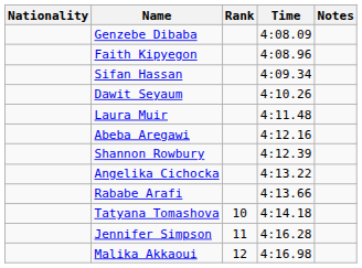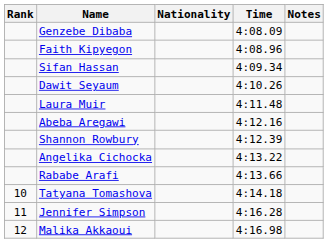 <table class="wikitable sortable" style="text-align:center">
 <tr>
+<th>Rank</th>
+<th>Name</th>
 <th>Nationality</th>
-<th>Name</th>
-<th>Rank</th>
 <th>Time</th>
 <th>Notes</th>
 </tr>
 <tr>
+<td></td>
+<td align=left><a href='#'>Genzebe Dibaba</a></td>
 <td align=left></td>
-<td align=left><a href='#'>Genzebe Dibaba</a></td>
-<td></td>
 <td>4:08.09</td>
 <td></td>
 </tr>
 <tr>
+<td></td>
+<td align=left><a href='#'>Faith Kipyegon</a></td>
 <td align=left></td>
-<td align=left><a href='#'>Faith Kipyegon</a></td>
-<td></td>
 <td>4:08.96</td>
 <td></td>
 </tr>
 <tr>
+<td></td>
+<td align=left><a href='#'>Sifan Hassan</a></td>
 <td align=left></td>
-<td align=left><a href='#'>Sifan Hassan</a></td>
-<td></td>
 <td>4:09.34</td>
 <td></td>
 </tr>
 <tr>
+<td></td>
+<td align=left><a href='#'>Dawit Seyaum</a></td>
 <td align=left></td>
-<td align=left><a href='#'>Dawit Seyaum</a></td>
-<td></td>
 <td>4:10.26</td>
 <td></td>
 </tr>
 <tr>
+<td></td>
+<td align=left><a href='#'>Laura Muir</a></td>
 <td align=left></td>
-<td align=left><a href='#'>Laura Muir</a></td>
-<td></td>
 <td>4:11.48</td>
 <td></td>
 </tr>
 <tr>
+<td></td>
+<td align=left><a href='#'>Abeba Aregawi</a></td>
 <td align=left></td>
-<td align=left><a href='#'>Abeba Aregawi</a></td>
-<td></td>
 <td>4:12.16</td>
 <td></td>
 </tr>
 <tr>
+<td></td>
+<td align=left><a href='#'>Shannon Rowbury</a></td>
 <td align=left></td>
-<td align=left><a href='#'>Shannon Rowbury</a></td>
-<td></td>
 <td>4:12.39</td>
 <td></td>
 </tr>
 <tr>
+<td></td>
+<td align=left><a href='#'>Angelika Cichocka</a></td>
 <td align=left></td>
-<td align=left><a href='#'>Angelika Cichocka</a></td>
-<td></td>
 <td>4:13.22</td>
 <td></td>
 </tr>
 <tr>
+<td></td>
+<td align=left><a href='#'>Rababe Arafi</a></td>
 <td align=left></td>
-<td align=left><a href='#'>Rababe Arafi</a></td>
-<td></td>
 <td>4:13.66</td>
 <td></td>
 </tr>
 <tr>
+<td>10</td>
+<td align=left><a href='#'>Tatyana Tomashova</a></td>
 <td align=left></td>
-<td align=left><a href='#'>Tatyana Tomashova</a></td>
-<td>10</td>
 <td>4:14.18</td>
 <td></td>
 </tr>
 <tr>
+<td>11</td>
+<td align=left><a href='#'>Jennifer Simpson</a></td>
 <td align=left></td>
-<td align=left><a href='#'>Jennifer Simpson</a></td>
-<td>11</td>
 <td>4:16.28</td>
 <td></td>
 </tr>
 <tr>
+<td>12</td>
+<td align=left><a href='#'>Malika Akkaoui</a></td>
 <td align=left></td>
-<td align=left><a href='#'>Malika Akkaoui</a></td>
-<td>12</td>
 <td>4:16.98</td>
 <td></td>
 </tr>
 </table>
